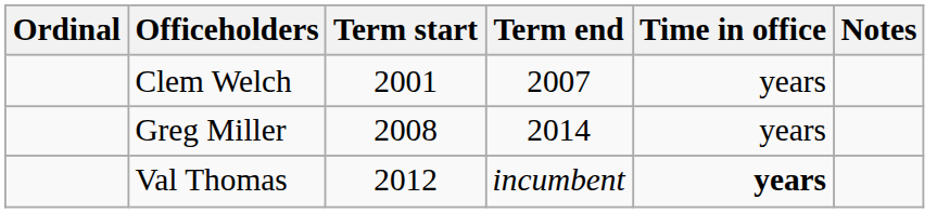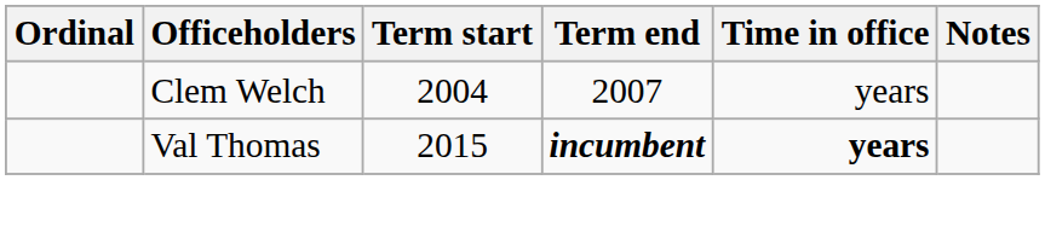 <table class="wikitable sortable">
 <tr>
 <th>Ordinal</th>
 <th>Officeholders</th>
 <th>Term start</th>
 <th>Term end</th>
 <th>Time in office</th>
 <th>Notes</th>
 </tr>
 <tr>
 <td align=center></td>
 <td>Clem Welch</td>
-<td align=center>2001</td>
+<td align=center>2004</td>
 <td align=center>2007</td>
 <td align=right> years</td>
 <td></td>
 </tr>
 <tr>
 <td align=center></td>
-<td>Greg Miller</td>
-<td align=center>2008</td>
-<td align=center>2014</td>
-<td align=right> years</td>
-<td></td>
-</tr>
-<tr>
-<td align=center></td>
 <td>Val Thomas</td>
-<td align=center>2012</td>
-<td align=center><em>incumbent</em></td>
+<td align=center>2015</td>
+<td align=center><strong><em>incumbent</em></strong></td>
 <td align=right><strong> years</strong></td>
 <td></td>
 </tr>
 </table>
